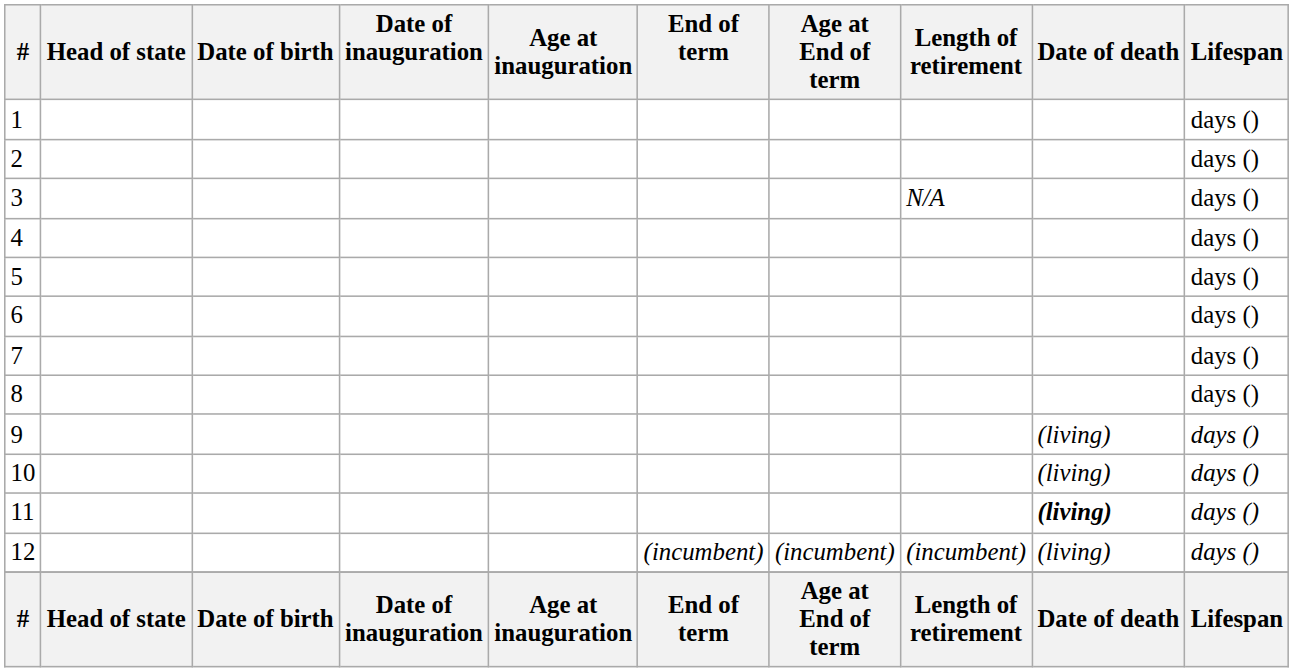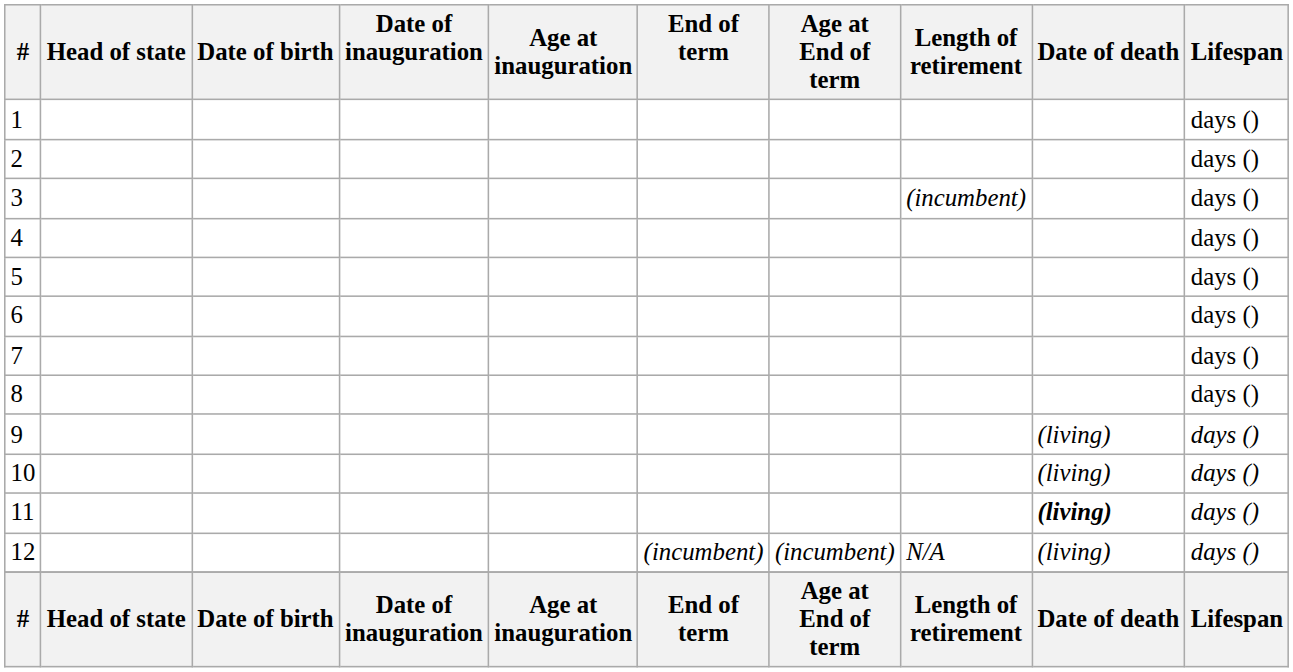 <table class="sortable wikitable">
 <tr>
 <th align="center">#<br></th>
 <th align="center">Head of state<br></th>
 <th align="center">Date of birth<br></th>
 <th align="center" class="unsortable" valign="top">Date of <br>inauguration</th>
 <th align="center">Age at <br>inauguration<br></th>
 <th align="center" class="unsortable" valign="top">End of<br>term</th>
 <th align="center">Age at <br>End of<br>term</th>
 <th align="center">Length of<br>retirement<br></th>
 <th align="center">Date of death<br></th>
 <th align="center">Lifespan<br></th>
 </tr>
 <tr style="text-align: left; background:#FFFFFF">
 <td>1</td>
 <td></td>
 <td></td>
 <td></td>
 <td></td>
 <td></td>
 <td></td>
 <td></td>
 <td></td>
 <td> days ()</td>
 </tr>
 <tr style="text-align: left; background:#FFFFFF">
 <td>2</td>
 <td></td>
 <td></td>
 <td></td>
 <td></td>
 <td></td>
 <td></td>
 <td></td>
 <td></td>
 <td> days ()</td>
 </tr>
 <tr style="text-align: left; background:#FFFFFF">
 <td>3</td>
 <td></td>
 <td></td>
 <td></td>
 <td></td>
 <td></td>
 <td></td>
-<td><em>N/A</em></td>
+<td><em>(incumbent)</em></td>
 <td></td>
 <td> days ()</td>
 </tr>
 <tr style="text-align: left; background:#FFFFFF">
 <td>4</td>
 <td></td>
 <td></td>
 <td></td>
 <td></td>
 <td></td>
 <td></td>
 <td></td>
 <td></td>
 <td> days ()</td>
 </tr>
 <tr style="text-align: left; background:#FFFFFF">
 <td>5</td>
 <td></td>
 <td></td>
 <td></td>
 <td></td>
 <td></td>
 <td></td>
 <td></td>
 <td></td>
 <td> days ()</td>
 </tr>
 <tr style="text-align: left; background:#FFFFFF">
 <td>6</td>
 <td></td>
 <td></td>
 <td></td>
 <td></td>
 <td></td>
 <td></td>
 <td></td>
 <td></td>
 <td> days ()</td>
 </tr>
 <tr style="text-align: left; background:#FFFFFF">
 <td>7</td>
 <td></td>
 <td></td>
 <td></td>
 <td></td>
 <td></td>
 <td></td>
 <td></td>
 <td></td>
 <td> days ()</td>
 </tr>
 <tr style="text-align: left; background:#FFFFFF">
 <td>8</td>
 <td></td>
 <td></td>
 <td></td>
 <td></td>
 <td></td>
 <td></td>
 <td></td>
 <td></td>
 <td> days ()</td>
 </tr>
 <tr style="text-align: left; background:#FFFFFF">
 <td>9</td>
 <td></td>
 <td></td>
 <td></td>
 <td></td>
 <td></td>
 <td></td>
 <td><em></em></td>
 <td><em>(living)</em></td>
 <td><em> days ()</em></td>
 </tr>
 <tr style="text-align: left; background:#FFFFFF">
 <td>10</td>
 <td></td>
 <td></td>
 <td></td>
 <td></td>
 <td></td>
 <td></td>
 <td><em></em></td>
 <td><em>(living)</em></td>
 <td><em> days ()</em></td>
 </tr>
 <tr style="text-align: left; background:#FFFFFF">
 <td>11</td>
 <td></td>
 <td></td>
 <td></td>
 <td></td>
 <td></td>
 <td></td>
 <td><em></em></td>
 <td><strong><em>(living)</em></strong></td>
 <td><em> days ()</em></td>
 </tr>
 <tr style="text-align: left; background:#FFFFFF">
 <td>12</td>
 <td></td>
 <td></td>
 <td></td>
 <td></td>
 <td><em>(incumbent)</em></td>
 <td><em>(incumbent)</em></td>
-<td><em>(incumbent)</em></td>
+<td><em>N/A</em></td>
 <td><em>(living)</em></td>
 <td><em> days ()</em></td>
 </tr>
 <tr style="text-align: left; background:#FFFFFF">
 </tr>
 <tr class="sortbottom" style="text-align:left">
 <th align="center">#</th>
 <th align="center">Head of state</th>
 <th align="center">Date of birth</th>
 <th align="center">Date of<br>inauguration</th>
 <th align="center">Age at<br>inauguration</th>
 <th align="center">End of<br>term</th>
 <th align="center">Age at <br>End of<br>term</th>
 <th align="center">Length of<br>retirement</th>
 <th align="center">Date of death</th>
 <th align="center">Lifespan</th>
 </tr>
 </table>
